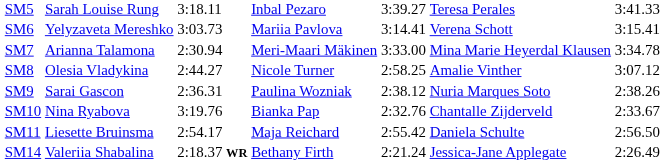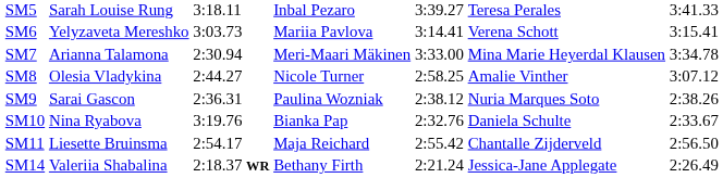 <table>
 <tr>
 <td><a href='#'>SM5</a></td>
 <td><a href='#'>Sarah Louise Rung</a><br></td>
 <td>3:18.11</td>
 <td><a href='#'>Inbal Pezaro</a><br></td>
 <td>3:39.27</td>
 <td><a href='#'>Teresa Perales</a><br></td>
 <td>3:41.33</td>
 </tr>
 <tr>
 <td><a href='#'>SM6</a></td>
 <td><a href='#'>Yelyzaveta Mereshko</a><br></td>
 <td>3:03.73</td>
 <td><a href='#'>Mariia Pavlova</a><br></td>
 <td>3:14.41</td>
 <td><a href='#'>Verena Schott</a><br></td>
 <td>3:15.41</td>
 </tr>
 <tr>
 <td><a href='#'>SM7</a></td>
 <td><a href='#'>Arianna Talamona</a><br></td>
 <td>2:30.94</td>
 <td><a href='#'>Meri-Maari Mäkinen</a><br></td>
 <td>3:33.00</td>
 <td><a href='#'>Mina Marie Heyerdal Klausen</a><br></td>
 <td>3:34.78</td>
 </tr>
 <tr>
 <td><a href='#'>SM8</a></td>
 <td><a href='#'>Olesia Vladykina</a><br></td>
 <td>2:44.27</td>
 <td><a href='#'>Nicole Turner</a><br></td>
 <td>2:58.25</td>
 <td><a href='#'>Amalie Vinther</a><br></td>
 <td>3:07.12</td>
 </tr>
 <tr>
 <td><a href='#'>SM9</a></td>
 <td><a href='#'>Sarai Gascon</a><br></td>
 <td>2:36.31</td>
 <td><a href='#'>Paulina Wozniak</a><br></td>
 <td>2:38.12</td>
 <td><a href='#'>Nuria Marques Soto</a><br></td>
 <td>2:38.26</td>
 </tr>
 <tr>
 <td><a href='#'>SM10</a></td>
 <td><a href='#'>Nina Ryabova</a><br></td>
 <td>3:19.76</td>
 <td><a href='#'>Bianka Pap</a><br></td>
 <td>2:32.76</td>
-<td><a href='#'>Chantalle Zijderveld</a><br></td>
+<td><a href='#'>Daniela Schulte</a><br></td>
 <td>2:33.67</td>
 </tr>
 <tr>
 <td><a href='#'>SM11</a></td>
 <td><a href='#'>Liesette Bruinsma</a><br></td>
 <td>2:54.17</td>
 <td><a href='#'>Maja Reichard</a><br></td>
 <td>2:55.42</td>
-<td><a href='#'>Daniela Schulte</a><br></td>
+<td><a href='#'>Chantalle Zijderveld</a><br></td>
 <td>2:56.50</td>
 </tr>
 <tr>
 <td><a href='#'>SM14</a></td>
 <td><a href='#'>Valeriia Shabalina</a><br></td>
 <td>2:18.37 <small><strong>WR</strong></small></td>
 <td><a href='#'>Bethany Firth</a><br></td>
 <td>2:21.24</td>
 <td><a href='#'>Jessica-Jane Applegate</a><br></td>
 <td>2:26.49</td>
 </tr>
 </table>
